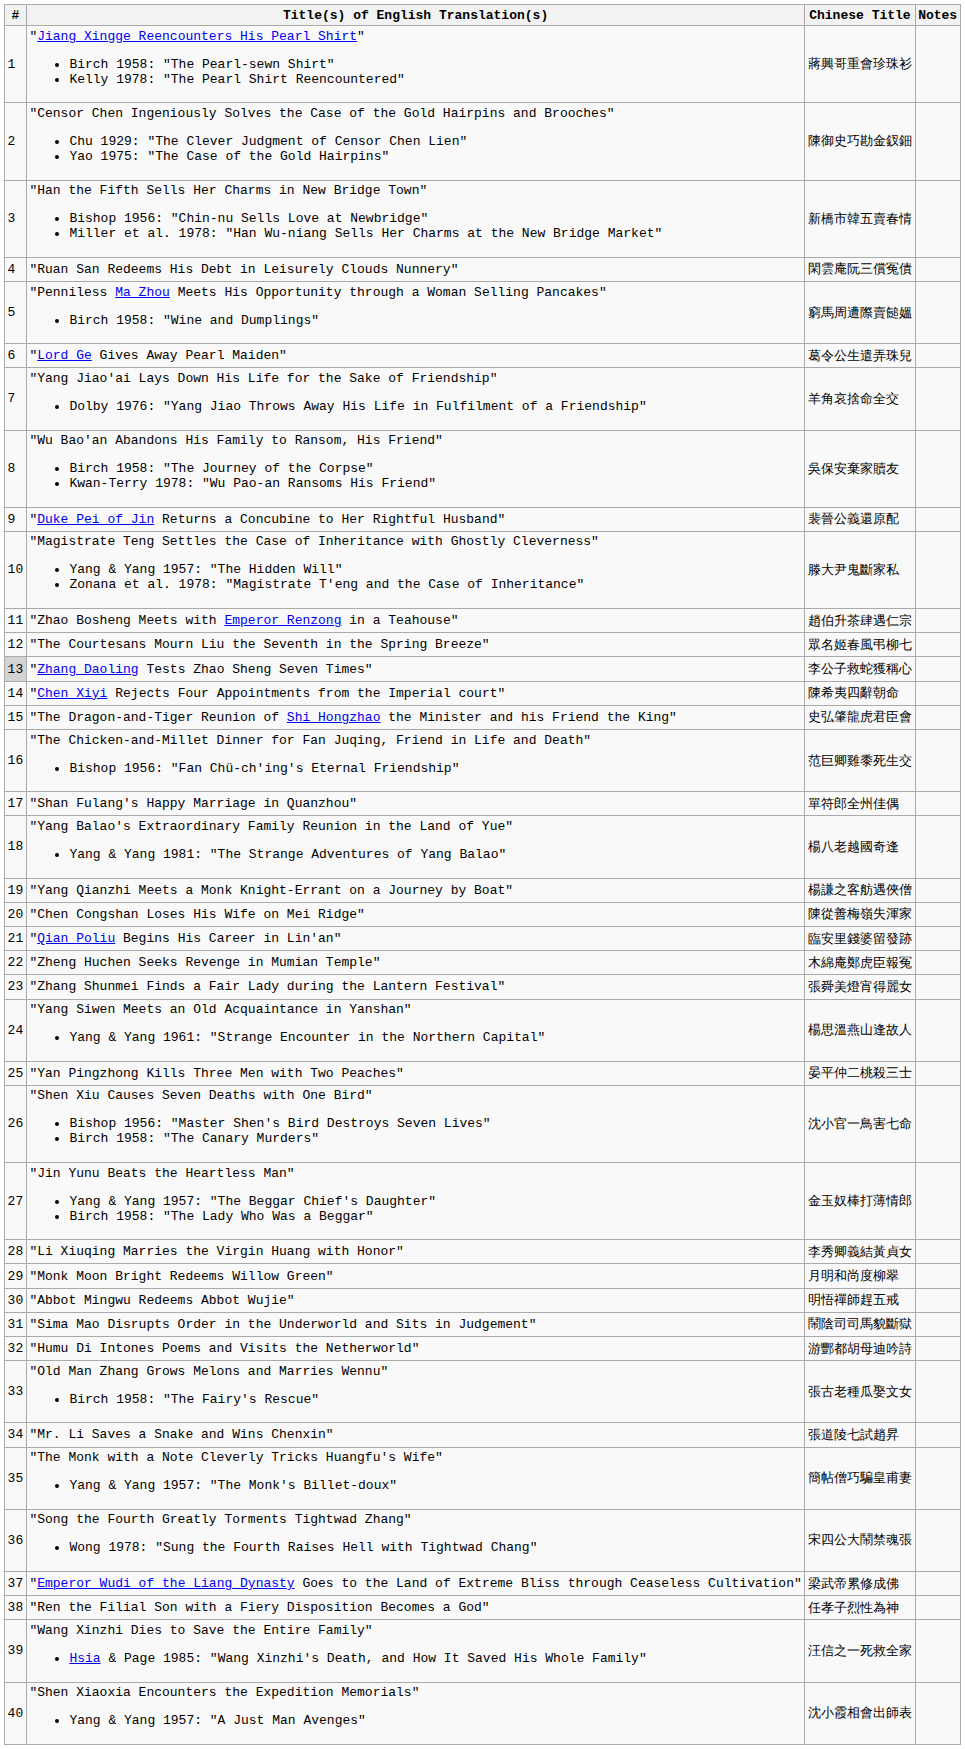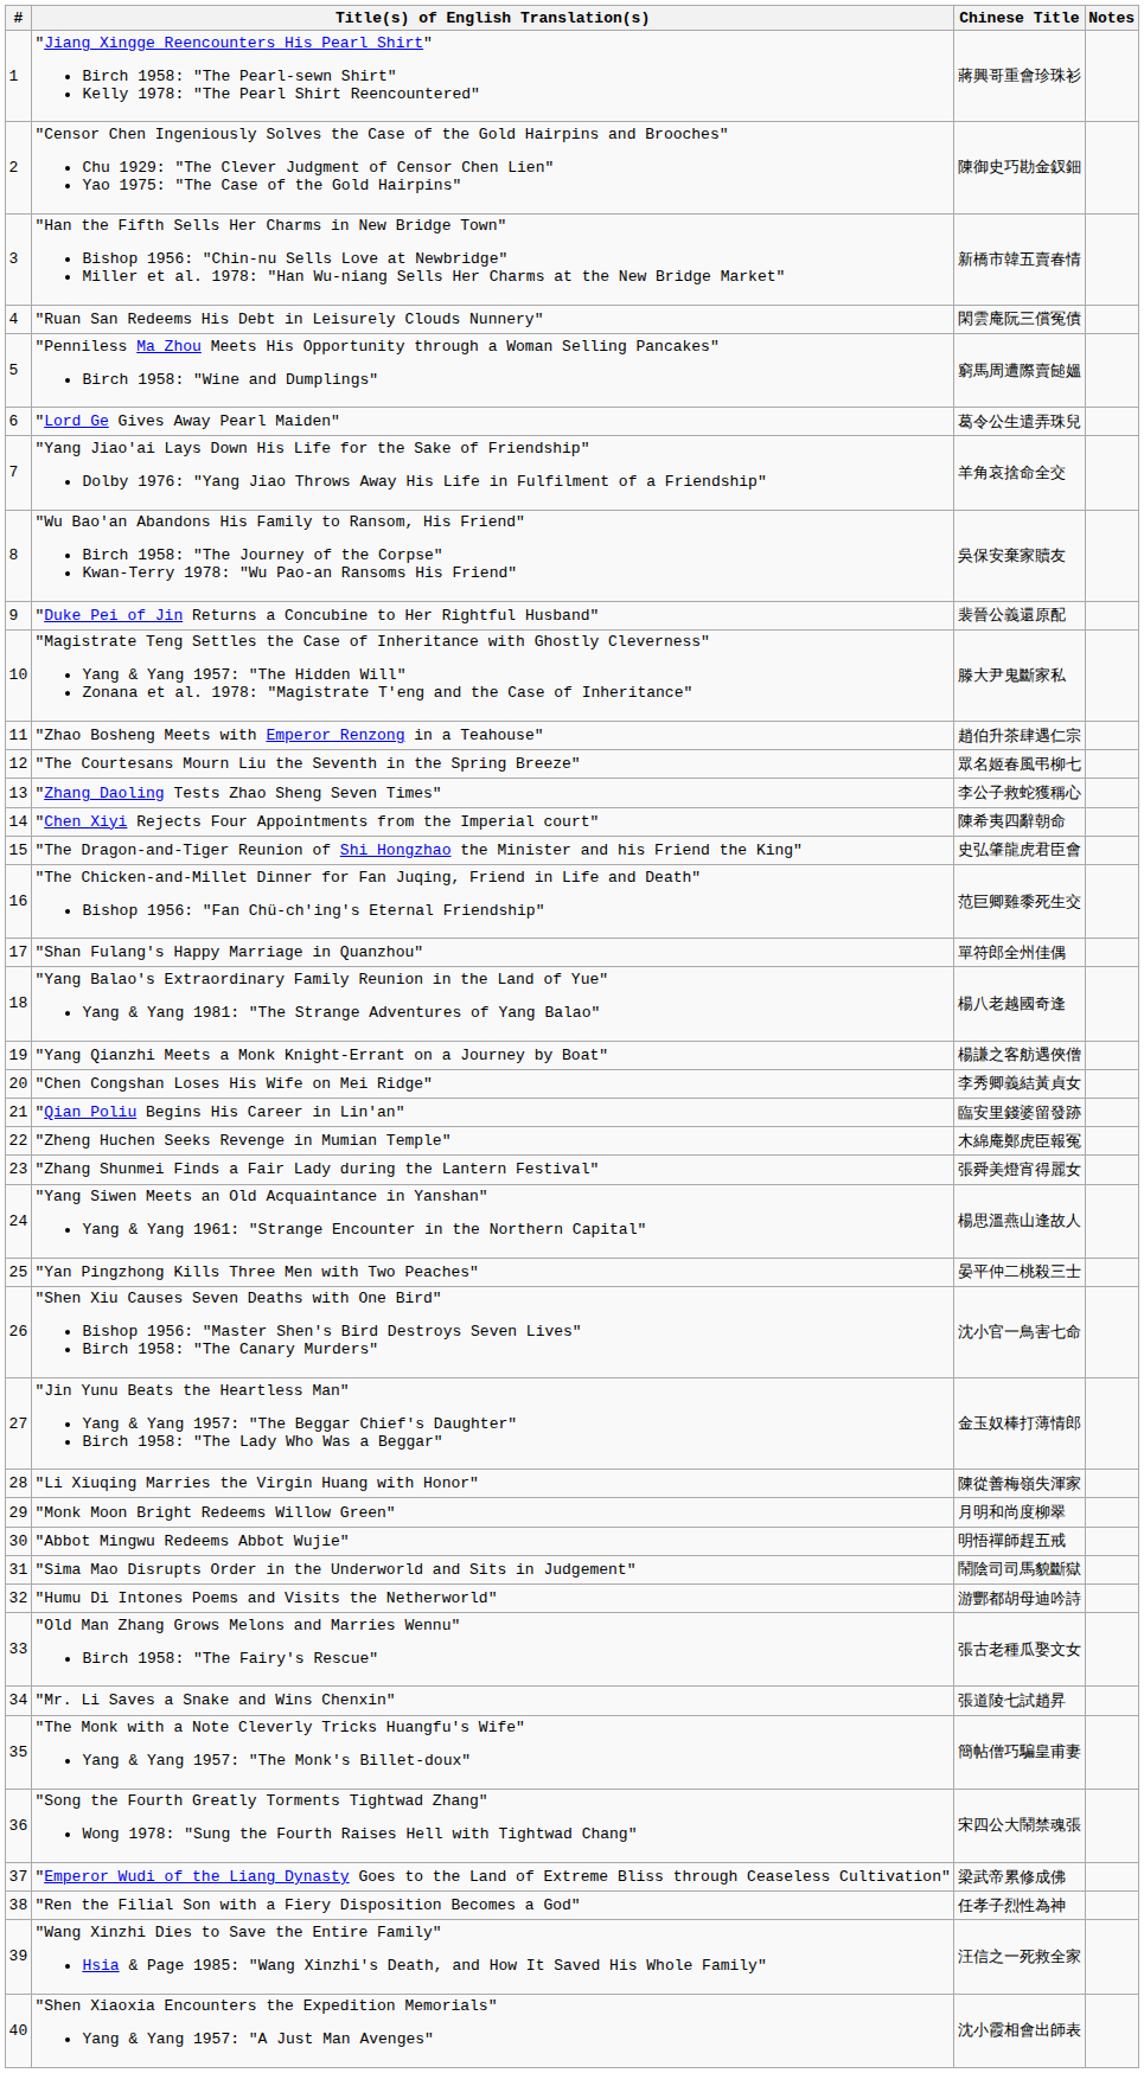 <table class="wikitable">
 <tr>
 <th>#</th>
 <th>Title(s) of English Translation(s)</th>
 <th>Chinese Title</th>
 <th>Notes</th>
 </tr>
 <tr>
 <td>1</td>
 <td>"<a href='#'>Jiang Xingge Reencounters His Pearl Shirt</a>"<br><ul><li>Birch 1958: "The Pearl-sewn Shirt"</li><li>Kelly 1978: "The Pearl Shirt Reencountered"</li></ul></td>
 <td>蔣興哥重會珍珠衫</td>
 <td></td>
 </tr>
 <tr>
 <td>2</td>
 <td>"Censor Chen Ingeniously Solves the Case of the Gold Hairpins and Brooches"<br><ul><li>Chu 1929: "The Clever Judgment of Censor Chen Lien"</li><li>Yao 1975: "The Case of the Gold Hairpins"</li></ul></td>
 <td>陳御史巧勘金釵鈿</td>
 <td></td>
 </tr>
 <tr>
 <td>3</td>
 <td>"Han the Fifth Sells Her Charms in New Bridge Town"<br><ul><li>Bishop 1956: "Chin-nu Sells Love at Newbridge"</li><li>Miller et al. 1978: "Han Wu-niang Sells Her Charms at the New Bridge Market"</li></ul></td>
 <td>新橋市韓五賣春情</td>
 <td></td>
 </tr>
 <tr>
 <td>4</td>
 <td>"Ruan San Redeems His Debt in Leisurely Clouds Nunnery"</td>
 <td>閑雲庵阮三償冤債</td>
 <td></td>
 </tr>
 <tr>
 <td>5</td>
 <td>"Penniless <a href='#'>Ma Zhou</a> Meets His Opportunity through a Woman Selling Pancakes"<br><ul><li>Birch 1958: "Wine and Dumplings"</li></ul></td>
 <td>窮馬周遭際賣䭔媼</td>
 <td></td>
 </tr>
 <tr>
 <td>6</td>
 <td>"<a href='#'>Lord Ge</a> Gives Away Pearl Maiden"</td>
 <td>葛令公生遣弄珠兒</td>
 <td></td>
 </tr>
 <tr>
 <td>7</td>
 <td>"Yang Jiao'ai Lays Down His Life for the Sake of Friendship"<br><ul><li>Dolby 1976: "Yang Jiao Throws Away His Life in Fulfilment of a Friendship"</li></ul></td>
 <td>羊角哀捨命全交</td>
 <td></td>
 </tr>
 <tr>
 <td>8</td>
 <td>"Wu Bao'an Abandons His Family to Ransom, His Friend"<br><ul><li>Birch 1958: "The Journey of the Corpse"</li><li>Kwan-Terry 1978: "Wu Pao-an Ransoms His Friend"</li></ul></td>
 <td>吳保安棄家贖友</td>
 <td></td>
 </tr>
 <tr>
 <td>9</td>
 <td>"<a href='#'>Duke Pei of Jin</a> Returns a Concubine to Her Rightful Husband"</td>
 <td>裴晉公義還原配</td>
 <td></td>
 </tr>
 <tr>
 <td>10</td>
 <td>"Magistrate Teng Settles the Case of Inheritance with Ghostly Cleverness"<br><ul><li>Yang & Yang 1957: "The Hidden Will"</li><li>Zonana et al. 1978: "Magistrate T'eng and the Case of Inheritance"</li></ul></td>
 <td>滕大尹鬼斷家私</td>
 <td></td>
 </tr>
 <tr>
 <td>11</td>
 <td>"Zhao Bosheng Meets with <a href='#'>Emperor Renzong</a> in a Teahouse"</td>
 <td>趙伯升茶肆遇仁宗</td>
 <td></td>
 </tr>
 <tr>
 <td>12</td>
 <td>"The Courtesans Mourn Liu the Seventh in the Spring Breeze"</td>
 <td>眾名姬春風弔柳七</td>
 <td></td>
 </tr>
 <tr>
-<td style="background: lightgrey;">13</td>
+<td>13</td>
 <td>"<a href='#'>Zhang Daoling</a> Tests Zhao Sheng Seven Times"</td>
 <td>李公子救蛇獲稱心</td>
 <td></td>
 </tr>
 <tr>
 <td>14</td>
 <td>"<a href='#'>Chen Xiyi</a> Rejects Four Appointments from the Imperial court"</td>
 <td>陳希夷四辭朝命</td>
 <td></td>
 </tr>
 <tr>
 <td>15</td>
 <td>"The Dragon-and-Tiger Reunion of <a href='#'>Shi Hongzhao</a> the Minister and his Friend the King"</td>
 <td>史弘肇龍虎君臣會</td>
 <td></td>
 </tr>
 <tr>
 <td>16</td>
 <td>"The Chicken-and-Millet Dinner for Fan Juqing, Friend in Life and Death"<br><ul><li>Bishop 1956: "Fan Chü-ch'ing's Eternal Friendship"</li></ul></td>
 <td>范巨卿雞黍死生交</td>
 <td></td>
 </tr>
 <tr>
 <td>17</td>
 <td>"Shan Fulang's Happy Marriage in Quanzhou"</td>
 <td>單符郎全州佳偶</td>
 <td></td>
 </tr>
 <tr>
 <td>18</td>
 <td>"Yang Balao's Extraordinary Family Reunion in the Land of Yue"<br><ul><li>Yang & Yang 1981: "The Strange Adventures of Yang Balao"</li></ul></td>
 <td>楊八老越國奇逢</td>
 <td></td>
 </tr>
 <tr>
 <td>19</td>
 <td>"Yang Qianzhi Meets a Monk Knight-Errant on a Journey by Boat"</td>
 <td>楊謙之客舫遇俠僧</td>
 <td></td>
 </tr>
 <tr>
 <td>20</td>
 <td>"Chen Congshan Loses His Wife on Mei Ridge"</td>
-<td>陳從善梅嶺失渾家</td>
+<td>李秀卿義結黃貞女</td>
 <td></td>
 </tr>
 <tr>
 <td>21</td>
 <td>"<a href='#'>Qian Poliu</a> Begins His Career in Lin'an"</td>
 <td>臨安里錢婆留發跡</td>
 <td></td>
 </tr>
 <tr>
 <td>22</td>
 <td>"Zheng Huchen Seeks Revenge in Mumian Temple"</td>
 <td>木綿庵鄭虎臣報冤</td>
 <td></td>
 </tr>
 <tr>
 <td>23</td>
 <td>"Zhang Shunmei Finds a Fair Lady during the Lantern Festival"</td>
 <td>張舜美燈宵得麗女</td>
 <td></td>
 </tr>
 <tr>
 <td>24</td>
 <td>"Yang Siwen Meets an Old Acquaintance in Yanshan"<br><ul><li>Yang & Yang 1961: "Strange Encounter in the Northern Capital"</li></ul></td>
 <td>楊思溫燕山逢故人</td>
 <td></td>
 </tr>
 <tr>
 <td>25</td>
 <td>"Yan Pingzhong Kills Three Men with Two Peaches"</td>
 <td>晏平仲二桃殺三士</td>
 <td></td>
 </tr>
 <tr>
 <td>26</td>
 <td>"Shen Xiu Causes Seven Deaths with One Bird"<br><ul><li>Bishop 1956: "Master Shen's Bird Destroys Seven Lives"</li><li>Birch 1958: "The Canary Murders"</li></ul></td>
 <td>沈小官一鳥害七命</td>
 <td></td>
 </tr>
 <tr>
 <td>27</td>
 <td>"Jin Yunu Beats the Heartless Man"<br><ul><li>Yang & Yang 1957: "The Beggar Chief's Daughter"</li><li>Birch 1958: "The Lady Who Was a Beggar"</li></ul></td>
 <td>金玉奴棒打薄情郎</td>
 <td></td>
 </tr>
 <tr>
 <td>28</td>
 <td>"Li Xiuqing Marries the Virgin Huang with Honor"</td>
-<td>李秀卿義結黃貞女</td>
+<td>陳從善梅嶺失渾家</td>
 <td></td>
 </tr>
 <tr>
 <td>29</td>
 <td>"Monk Moon Bright Redeems Willow Green"</td>
 <td>月明和尚度柳翠</td>
 <td></td>
 </tr>
 <tr>
 <td>30</td>
 <td>"Abbot Mingwu Redeems Abbot Wujie"</td>
 <td>明悟禪師趕五戒</td>
 <td></td>
 </tr>
 <tr>
 <td>31</td>
 <td>"Sima Mao Disrupts Order in the Underworld and Sits in Judgement"</td>
 <td>鬧陰司司馬貌斷獄</td>
 <td></td>
 </tr>
 <tr>
 <td>32</td>
 <td>"Humu Di Intones Poems and Visits the Netherworld"</td>
 <td>游酆都胡母迪吟詩</td>
 <td></td>
 </tr>
 <tr>
 <td>33</td>
 <td>"Old Man Zhang Grows Melons and Marries Wennu"<br><ul><li>Birch 1958: "The Fairy's Rescue"</li></ul></td>
 <td>張古老種瓜娶文女</td>
 <td></td>
 </tr>
 <tr>
 <td>34</td>
 <td>"Mr. Li Saves a Snake and Wins Chenxin"</td>
 <td>張道陵七試趙昇</td>
 <td></td>
 </tr>
 <tr>
 <td>35</td>
 <td>"The Monk with a Note Cleverly Tricks Huangfu's Wife"<br><ul><li>Yang & Yang 1957: "The Monk's Billet-doux"</li></ul></td>
 <td>簡帖僧巧騙皇甫妻</td>
 <td></td>
 </tr>
 <tr>
 <td>36</td>
 <td>"Song the Fourth Greatly Torments Tightwad Zhang"<br><ul><li>Wong 1978: "Sung the Fourth Raises Hell with Tightwad Chang"</li></ul></td>
 <td>宋四公大鬧禁魂張</td>
 <td></td>
 </tr>
 <tr>
 <td>37</td>
 <td>"<a href='#'>Emperor Wudi of the Liang Dynasty</a> Goes to the Land of Extreme Bliss through Ceaseless Cultivation"</td>
 <td>梁武帝累修成佛</td>
 <td></td>
 </tr>
 <tr>
 <td>38</td>
 <td>"Ren the Filial Son with a Fiery Disposition Becomes a God"</td>
 <td>任孝子烈性為神</td>
 <td></td>
 </tr>
 <tr>
 <td>39</td>
 <td>"Wang Xinzhi Dies to Save the Entire Family"<br><ul><li><a href='#'>Hsia</a> & Page 1985: "Wang Xinzhi's Death, and How It Saved His Whole Family"</li></ul></td>
 <td>汪信之一死救全家</td>
 <td></td>
 </tr>
 <tr>
 <td>40</td>
 <td>"Shen Xiaoxia Encounters the Expedition Memorials"<br><ul><li>Yang & Yang 1957: "A Just Man Avenges"</li></ul></td>
 <td>沈小霞相會出師表</td>
 <td></td>
 </tr>
 </table>
